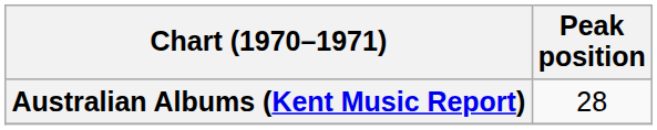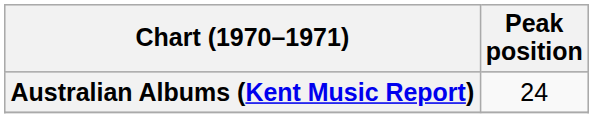 <table class="wikitable sortable plainrowheaders">
 <tr>
 <th>Chart (1970–1971)</th>
 <th>Peak<br>position</th>
 </tr>
 <tr>
 <th scope="row">Australian Albums (<a href='#'>Kent Music Report</a>)</th>
-<td align="center">28</td>
+<td align="center">24</td>
 </tr>
 <tr>
 </tr>
 <tr>
 </tr>
 </table>
